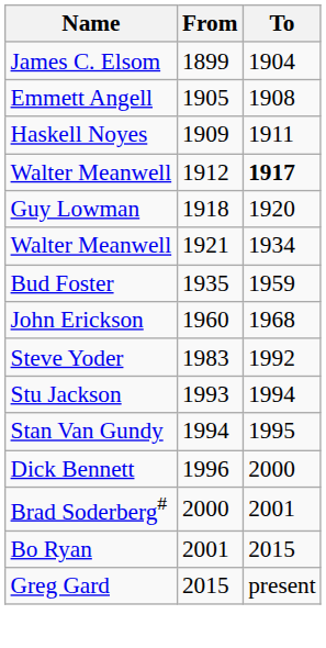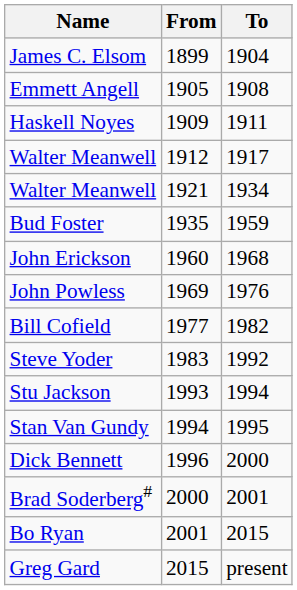 <table class=wikitable>
 <tr>
 <th>Name</th>
 <th>From</th>
 <th>To</th>
 </tr>
 <tr>
 <td><a href='#'>James C. Elsom</a></td>
 <td>1899</td>
 <td>1904</td>
 </tr>
 <tr>
 <td><a href='#'>Emmett Angell</a></td>
 <td>1905</td>
 <td>1908</td>
 </tr>
 <tr>
 <td><a href='#'>Haskell Noyes</a></td>
 <td>1909</td>
 <td>1911</td>
 </tr>
 <tr>
 <td><a href='#'>Walter Meanwell</a></td>
 <td>1912</td>
-<td><strong>1917</strong></td>
-</tr>
-<tr>
-<td><a href='#'>Guy Lowman</a></td>
-<td>1918</td>
-<td>1920</td>
+<td>1917</td>
 </tr>
 <tr>
 <td><a href='#'>Walter Meanwell</a></td>
 <td>1921</td>
 <td>1934</td>
 </tr>
 <tr>
 <td><a href='#'>Bud Foster</a></td>
 <td>1935</td>
 <td>1959</td>
 </tr>
 <tr>
 <td><a href='#'>John Erickson</a></td>
 <td>1960</td>
 <td>1968</td>
+</tr>
+<tr>
+<td><a href='#'>John Powless</a></td>
+<td>1969</td>
+<td>1976</td>
+</tr>
+<tr>
+<td><a href='#'>Bill Cofield</a></td>
+<td>1977</td>
+<td>1982</td>
 </tr>
 <tr>
 <td><a href='#'>Steve Yoder</a></td>
 <td>1983</td>
 <td>1992</td>
 </tr>
 <tr>
 <td><a href='#'>Stu Jackson</a></td>
 <td>1993</td>
 <td>1994</td>
 </tr>
 <tr>
 <td><a href='#'>Stan Van Gundy</a></td>
 <td>1994</td>
 <td>1995</td>
 </tr>
 <tr>
 <td><a href='#'>Dick Bennett</a></td>
 <td>1996</td>
 <td>2000</td>
 </tr>
 <tr>
 <td><a href='#'>Brad Soderberg</a><sup>#</sup></td>
 <td>2000</td>
 <td>2001</td>
 </tr>
 <tr>
 <td><a href='#'>Bo Ryan</a></td>
 <td>2001</td>
 <td>2015</td>
 </tr>
 <tr>
 <td><a href='#'>Greg Gard</a></td>
 <td>2015</td>
 <td>present</td>
 </tr>
 </table>
